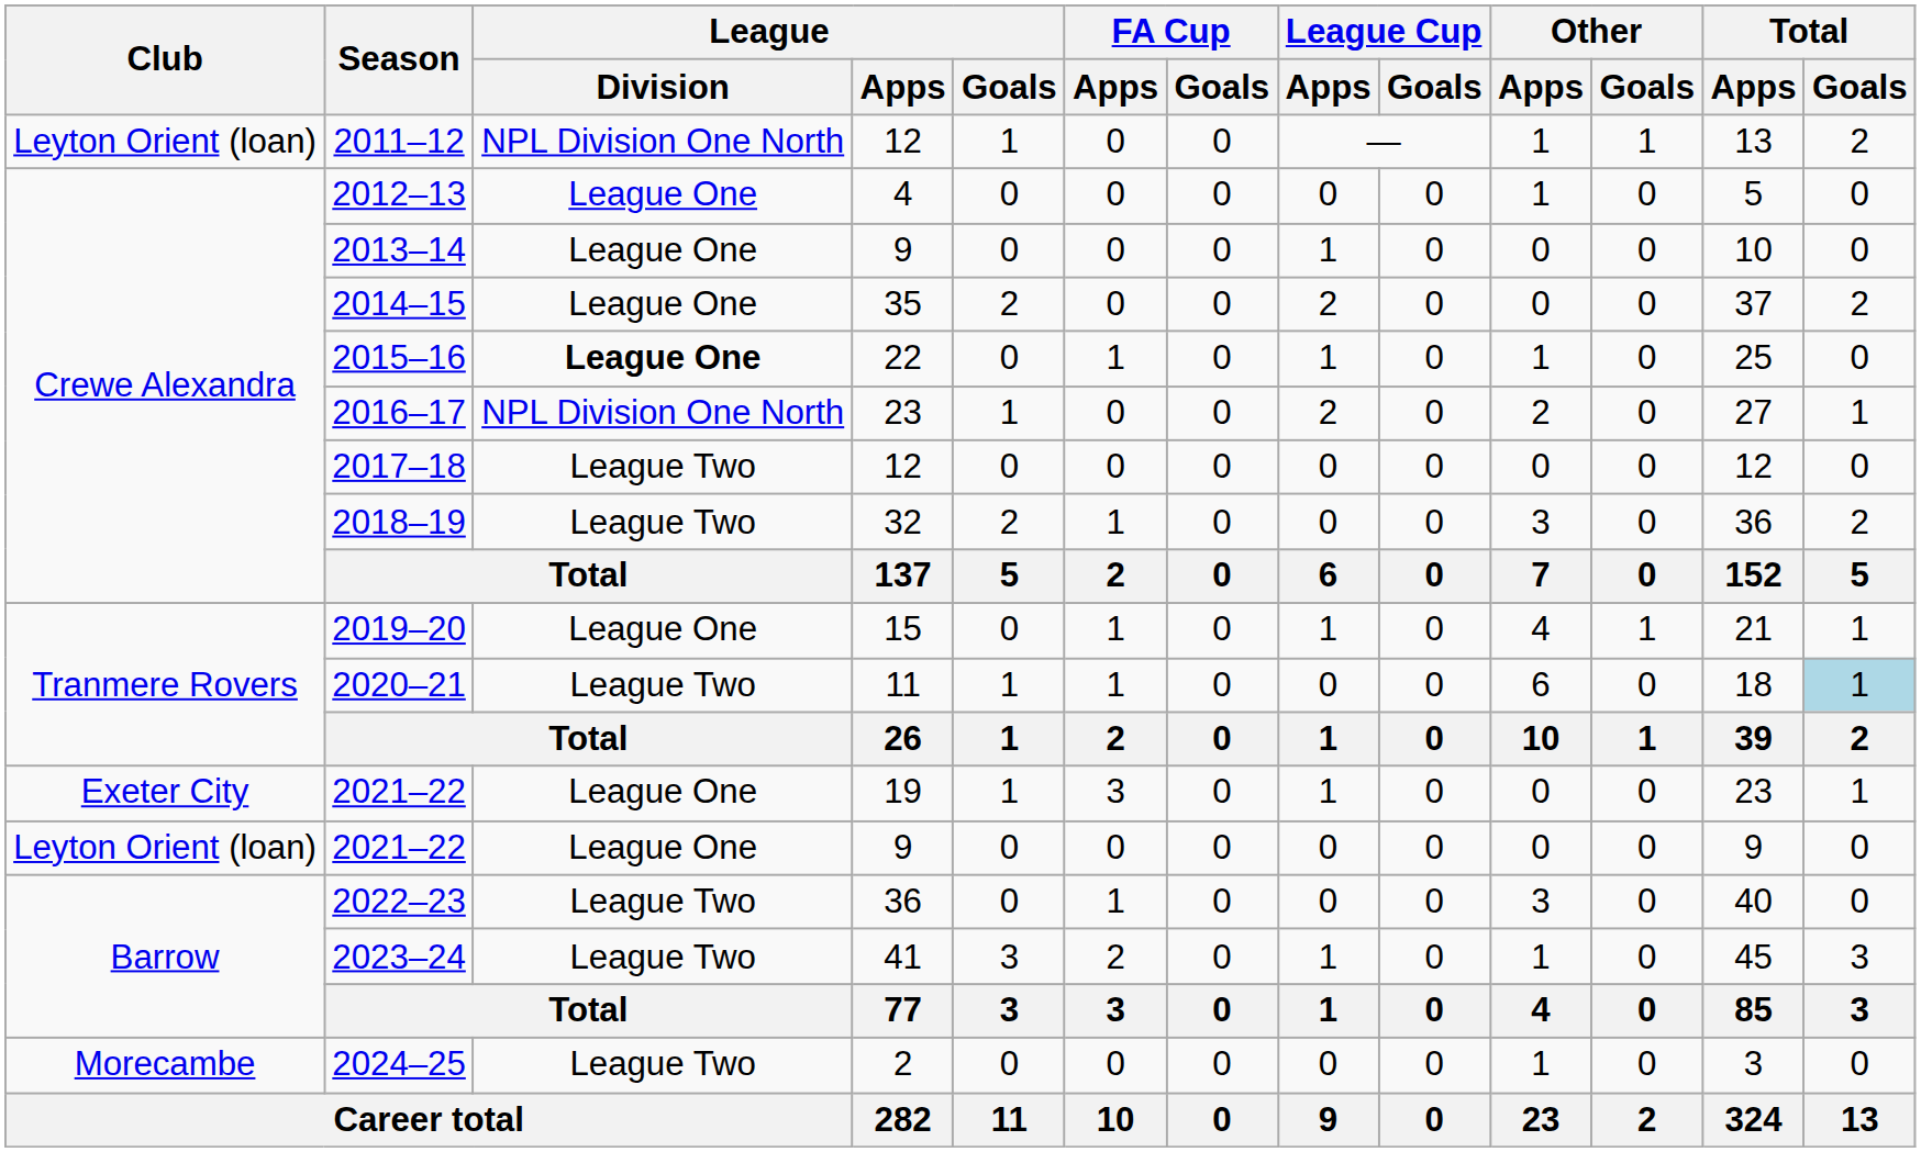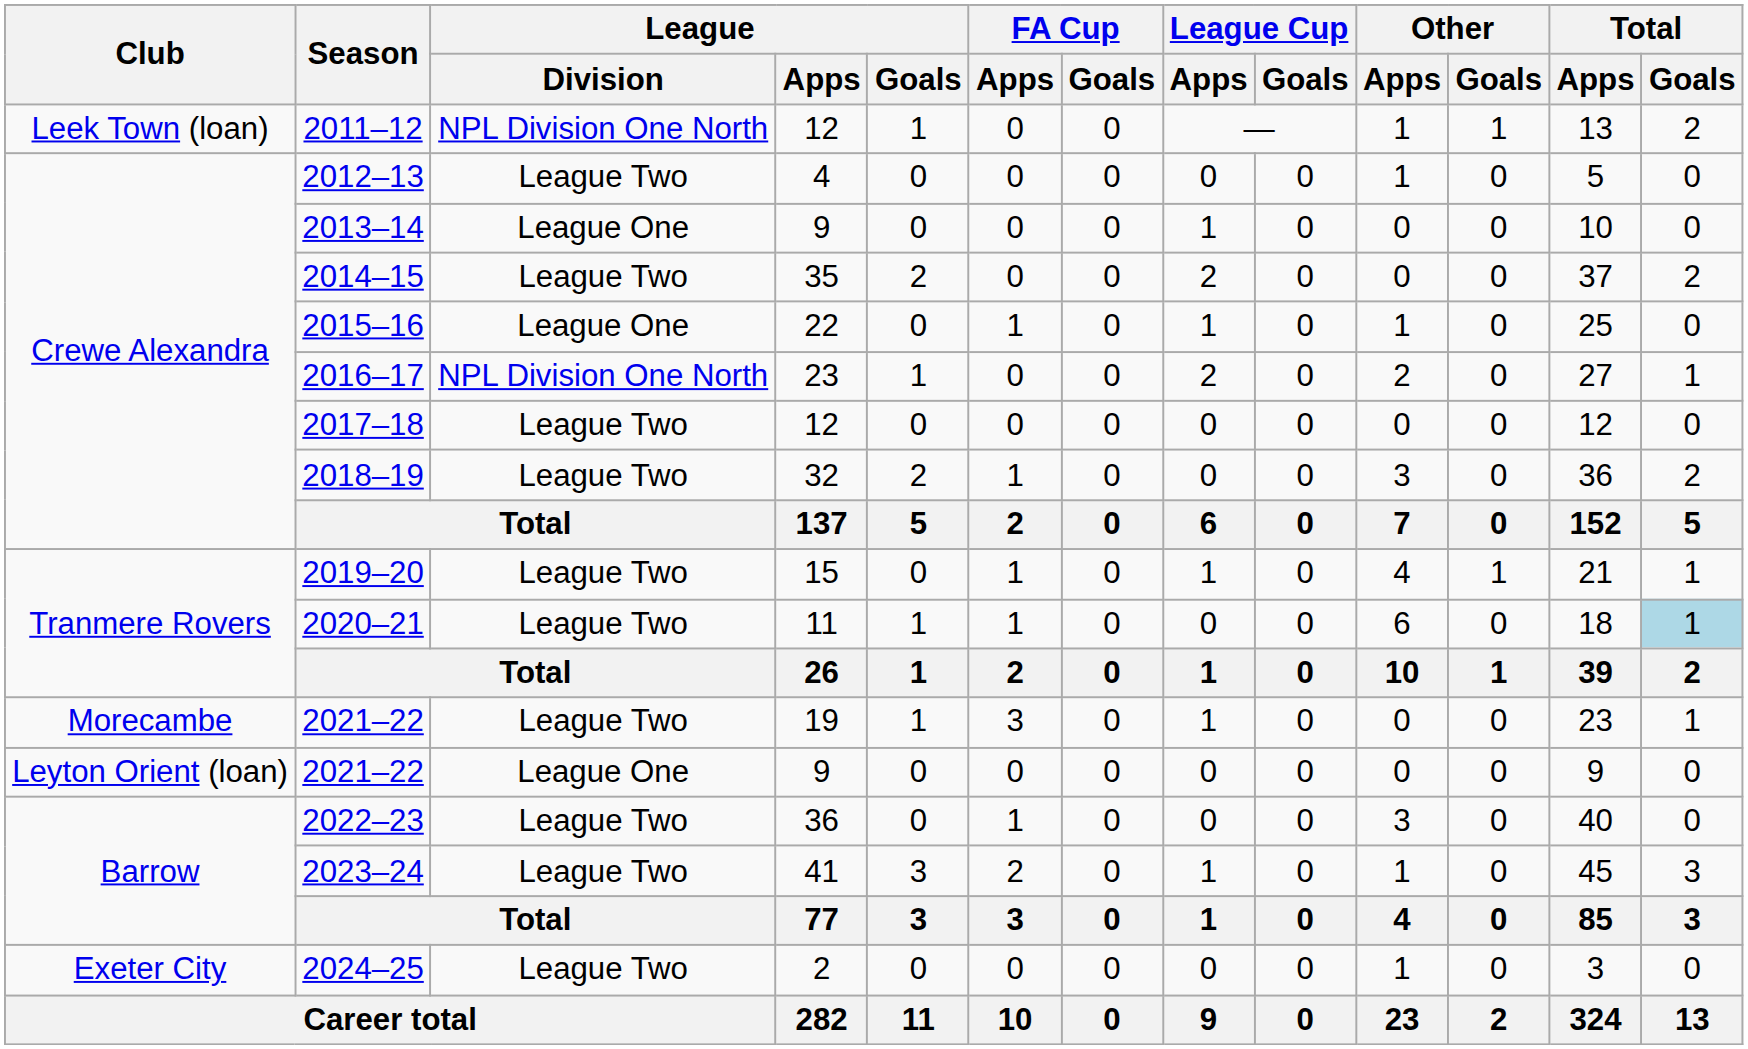 <table class="wikitable" style="text-align:center">
 <tr>
 <th rowspan="2">Club</th>
 <th rowspan="2">Season</th>
 <th colspan="3">League</th>
 <th colspan="2"><a href='#'>FA Cup</a></th>
 <th colspan="2"><a href='#'>League Cup</a></th>
 <th colspan="2">Other</th>
 <th colspan="2">Total</th>
 </tr>
 <tr>
 <th>Division</th>
 <th>Apps</th>
 <th>Goals</th>
 <th>Apps</th>
 <th>Goals</th>
 <th>Apps</th>
 <th>Goals</th>
 <th>Apps</th>
 <th>Goals</th>
 <th>Apps</th>
 <th>Goals</th>
 </tr>
 <tr>
-<td><a href='#'>Leyton Orient</a> (loan)</td>
+<td rowspan="1"><a href='#'>Leek Town</a> (loan)</td>
 <td><a href='#'>2011–12</a></td>
 <td><a href='#'>NPL Division One North</a></td>
 <td>12</td>
 <td>1</td>
 <td>0</td>
 <td>0</td>
 <td colspan="2">—</td>
 <td>1</td>
 <td>1</td>
 <td>13</td>
 <td>2</td>
 </tr>
 <tr>
 <td rowspan="8"><a href='#'>Crewe Alexandra</a></td>
 <td><a href='#'>2012–13</a></td>
-<td><a href='#'>League One</a></td>
+<td>League Two</td>
 <td>4</td>
 <td>0</td>
 <td>0</td>
 <td>0</td>
 <td>0</td>
 <td>0</td>
 <td>1</td>
 <td>0</td>
 <td>5</td>
 <td>0</td>
 </tr>
 <tr>
 <td><a href='#'>2013–14</a></td>
 <td>League One</td>
 <td>9</td>
 <td>0</td>
 <td>0</td>
 <td>0</td>
 <td>1</td>
 <td>0</td>
 <td>0</td>
 <td>0</td>
 <td>10</td>
 <td>0</td>
 </tr>
 <tr>
 <td><a href='#'>2014–15</a></td>
-<td>League One</td>
+<td>League Two</td>
 <td>35</td>
 <td>2</td>
 <td>0</td>
 <td>0</td>
 <td>2</td>
 <td>0</td>
 <td>0</td>
 <td>0</td>
 <td>37</td>
 <td>2</td>
 </tr>
 <tr>
 <td><a href='#'>2015–16</a></td>
-<td><strong>League One</strong></td>
+<td>League One</td>
 <td>22</td>
 <td>0</td>
 <td>1</td>
 <td>0</td>
 <td>1</td>
 <td>0</td>
 <td>1</td>
 <td>0</td>
 <td>25</td>
 <td>0</td>
 </tr>
 <tr>
 <td><a href='#'>2016–17</a></td>
 <td><a href='#'>NPL Division One North</a></td>
 <td>23</td>
 <td>1</td>
 <td>0</td>
 <td>0</td>
 <td>2</td>
 <td>0</td>
 <td>2</td>
 <td>0</td>
 <td>27</td>
 <td>1</td>
 </tr>
 <tr>
 <td><a href='#'>2017–18</a></td>
 <td>League Two</td>
 <td>12</td>
 <td>0</td>
 <td>0</td>
 <td>0</td>
 <td>0</td>
 <td>0</td>
 <td>0</td>
 <td>0</td>
 <td>12</td>
 <td>0</td>
 </tr>
 <tr>
 <td><a href='#'>2018–19</a></td>
 <td>League Two</td>
 <td>32</td>
 <td>2</td>
 <td>1</td>
 <td>0</td>
 <td>0</td>
 <td>0</td>
 <td>3</td>
 <td>0</td>
 <td>36</td>
 <td>2</td>
 </tr>
 <tr>
 <th colspan="2">Total</th>
 <th>137</th>
 <th>5</th>
 <th>2</th>
 <th>0</th>
 <th>6</th>
 <th>0</th>
 <th>7</th>
 <th>0</th>
 <th>152</th>
 <th>5</th>
 </tr>
 <tr>
 <td rowspan="3"><a href='#'>Tranmere Rovers</a></td>
 <td><a href='#'>2019–20</a></td>
-<td>League One</td>
+<td>League Two</td>
 <td>15</td>
 <td>0</td>
 <td>1</td>
 <td>0</td>
 <td>1</td>
 <td>0</td>
 <td>4</td>
 <td>1</td>
 <td>21</td>
 <td>1</td>
 </tr>
 <tr>
 <td><a href='#'>2020–21</a></td>
 <td>League Two</td>
 <td>11</td>
 <td>1</td>
 <td>1</td>
 <td>0</td>
 <td>0</td>
 <td>0</td>
 <td>6</td>
 <td>0</td>
 <td>18</td>
 <td style="background: lightblue;">1</td>
 </tr>
 <tr>
 <th colspan="2">Total</th>
 <th>26</th>
 <th>1</th>
 <th>2</th>
 <th>0</th>
 <th>1</th>
 <th>0</th>
 <th>10</th>
 <th>1</th>
 <th>39</th>
 <th>2</th>
 </tr>
 <tr>
-<td><a href='#'>Exeter City</a></td>
+<td><a href='#'>Morecambe</a></td>
 <td><a href='#'>2021–22</a></td>
-<td>League One</td>
+<td>League Two</td>
 <td>19</td>
 <td>1</td>
 <td>3</td>
 <td>0</td>
 <td>1</td>
 <td>0</td>
 <td>0</td>
 <td>0</td>
 <td>23</td>
 <td>1</td>
 </tr>
 <tr>
 <td><a href='#'>Leyton Orient</a> (loan)</td>
 <td><a href='#'>2021–22</a></td>
 <td>League One</td>
 <td>9</td>
 <td>0</td>
 <td>0</td>
 <td>0</td>
 <td>0</td>
 <td>0</td>
 <td>0</td>
 <td>0</td>
 <td>9</td>
 <td>0</td>
 </tr>
 <tr>
 <td rowspan="3"><a href='#'>Barrow</a></td>
 <td><a href='#'>2022–23</a></td>
 <td>League Two</td>
 <td>36</td>
 <td>0</td>
 <td>1</td>
 <td>0</td>
 <td>0</td>
 <td>0</td>
 <td>3</td>
 <td>0</td>
 <td>40</td>
 <td>0</td>
 </tr>
 <tr>
 <td><a href='#'>2023–24</a></td>
 <td>League Two</td>
 <td>41</td>
 <td>3</td>
 <td>2</td>
 <td>0</td>
 <td>1</td>
 <td>0</td>
 <td>1</td>
 <td>0</td>
 <td>45</td>
 <td>3</td>
 </tr>
 <tr>
 <th colspan="2">Total</th>
 <th>77</th>
 <th>3</th>
 <th>3</th>
 <th>0</th>
 <th>1</th>
 <th>0</th>
 <th>4</th>
 <th>0</th>
 <th>85</th>
 <th>3</th>
 </tr>
 <tr>
-<td><a href='#'>Morecambe</a></td>
+<td><a href='#'>Exeter City</a></td>
 <td><a href='#'>2024–25</a></td>
 <td>League Two</td>
 <td>2</td>
 <td>0</td>
 <td>0</td>
 <td>0</td>
 <td>0</td>
 <td>0</td>
 <td>1</td>
 <td>0</td>
 <td>3</td>
 <td>0</td>
 </tr>
 <tr>
 <th colspan="3">Career total</th>
 <th>282</th>
 <th>11</th>
 <th>10</th>
 <th>0</th>
 <th>9</th>
 <th>0</th>
 <th>23</th>
 <th>2</th>
 <th>324</th>
 <th>13</th>
 </tr>
 </table>
